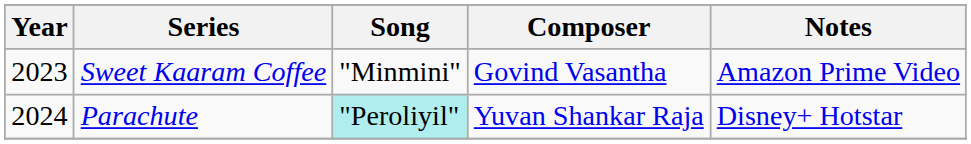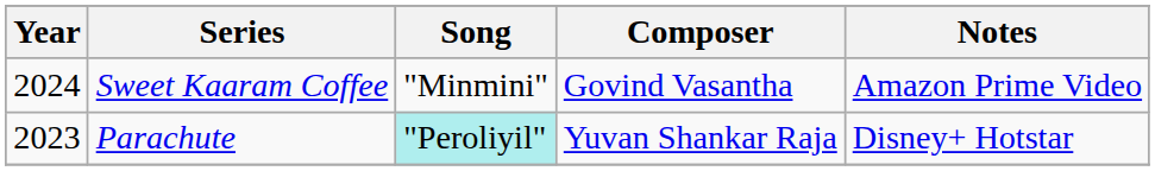 <table class="wikitable sortable">
 <tr style="background:#cfc; text-align:center;">
 </tr>
 <tr>
 <th>Year</th>
 <th>Series</th>
 <th>Song</th>
 <th>Composer</th>
 <th>Notes</th>
 </tr>
 <tr>
-<td>2023</td>
+<td>2024</td>
 <td><em><a href='#'>Sweet Kaaram Coffee</a></em></td>
 <td>"Minmini"</td>
 <td><a href='#'>Govind Vasantha</a></td>
 <td><a href='#'>Amazon Prime Video</a></td>
 </tr>
 <tr>
-<td>2024</td>
+<td>2023</td>
 <td><em><a href='#'>Parachute</a></em></td>
 <td style="background: paleturquoise;">"Peroliyil"</td>
 <td><a href='#'>Yuvan Shankar Raja</a></td>
 <td><a href='#'>Disney+ Hotstar</a></td>
 </tr>
 <tr>
 </tr>
 </table>
